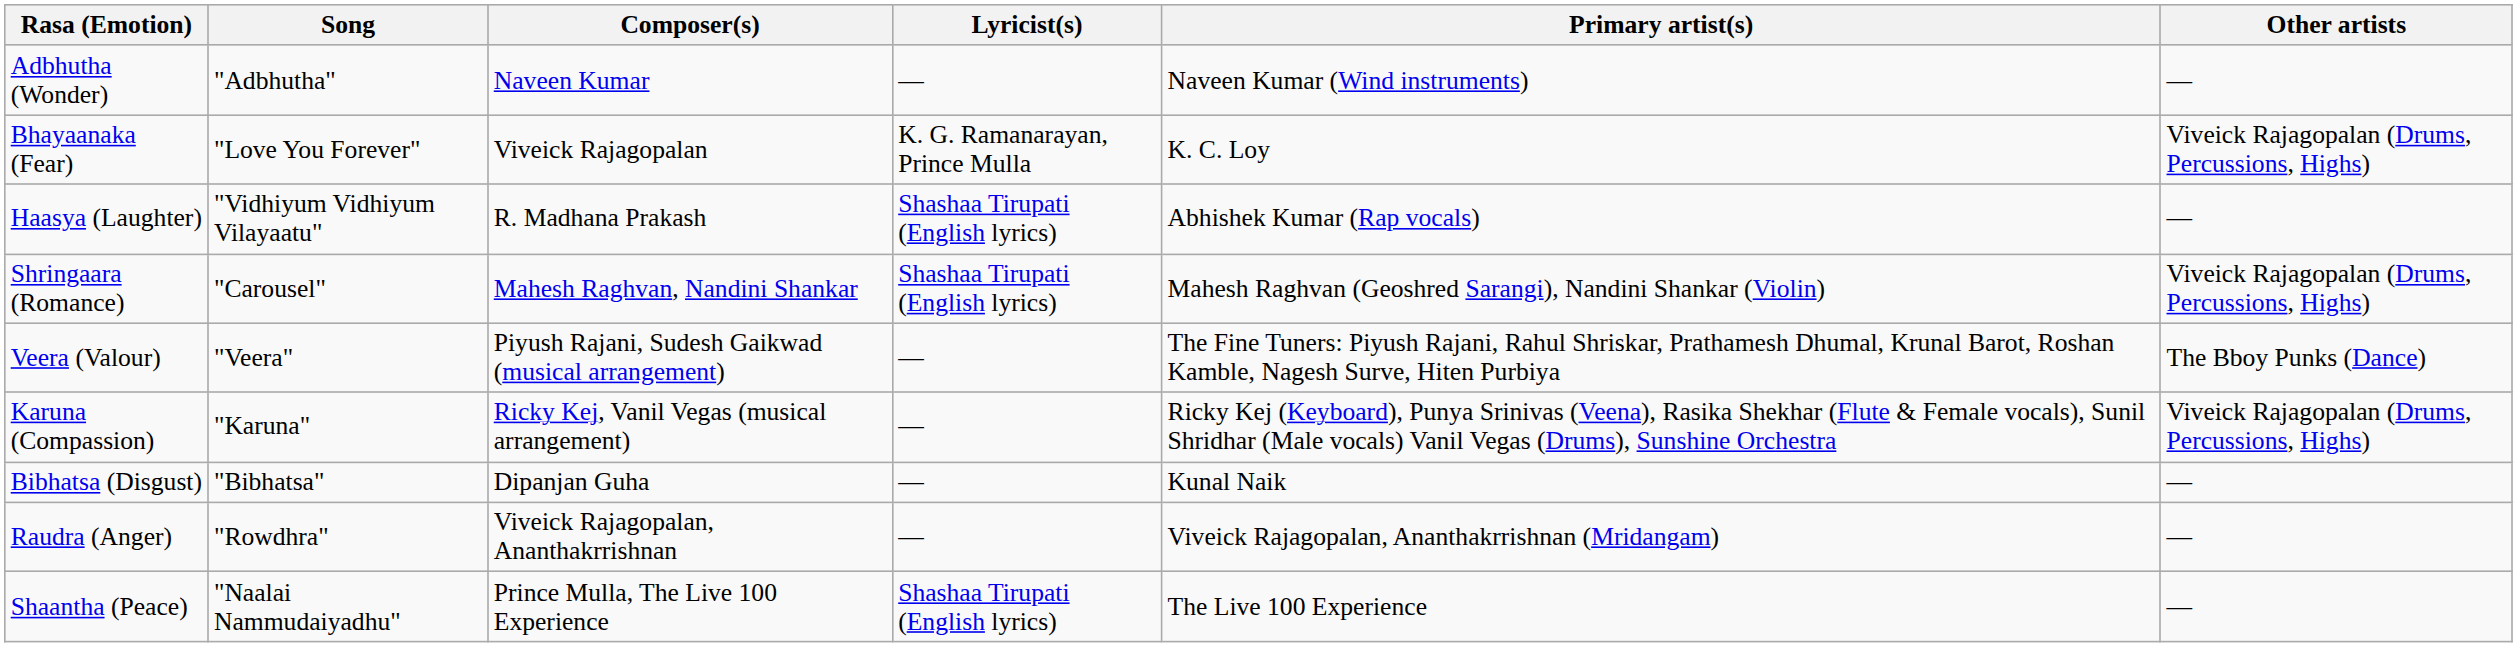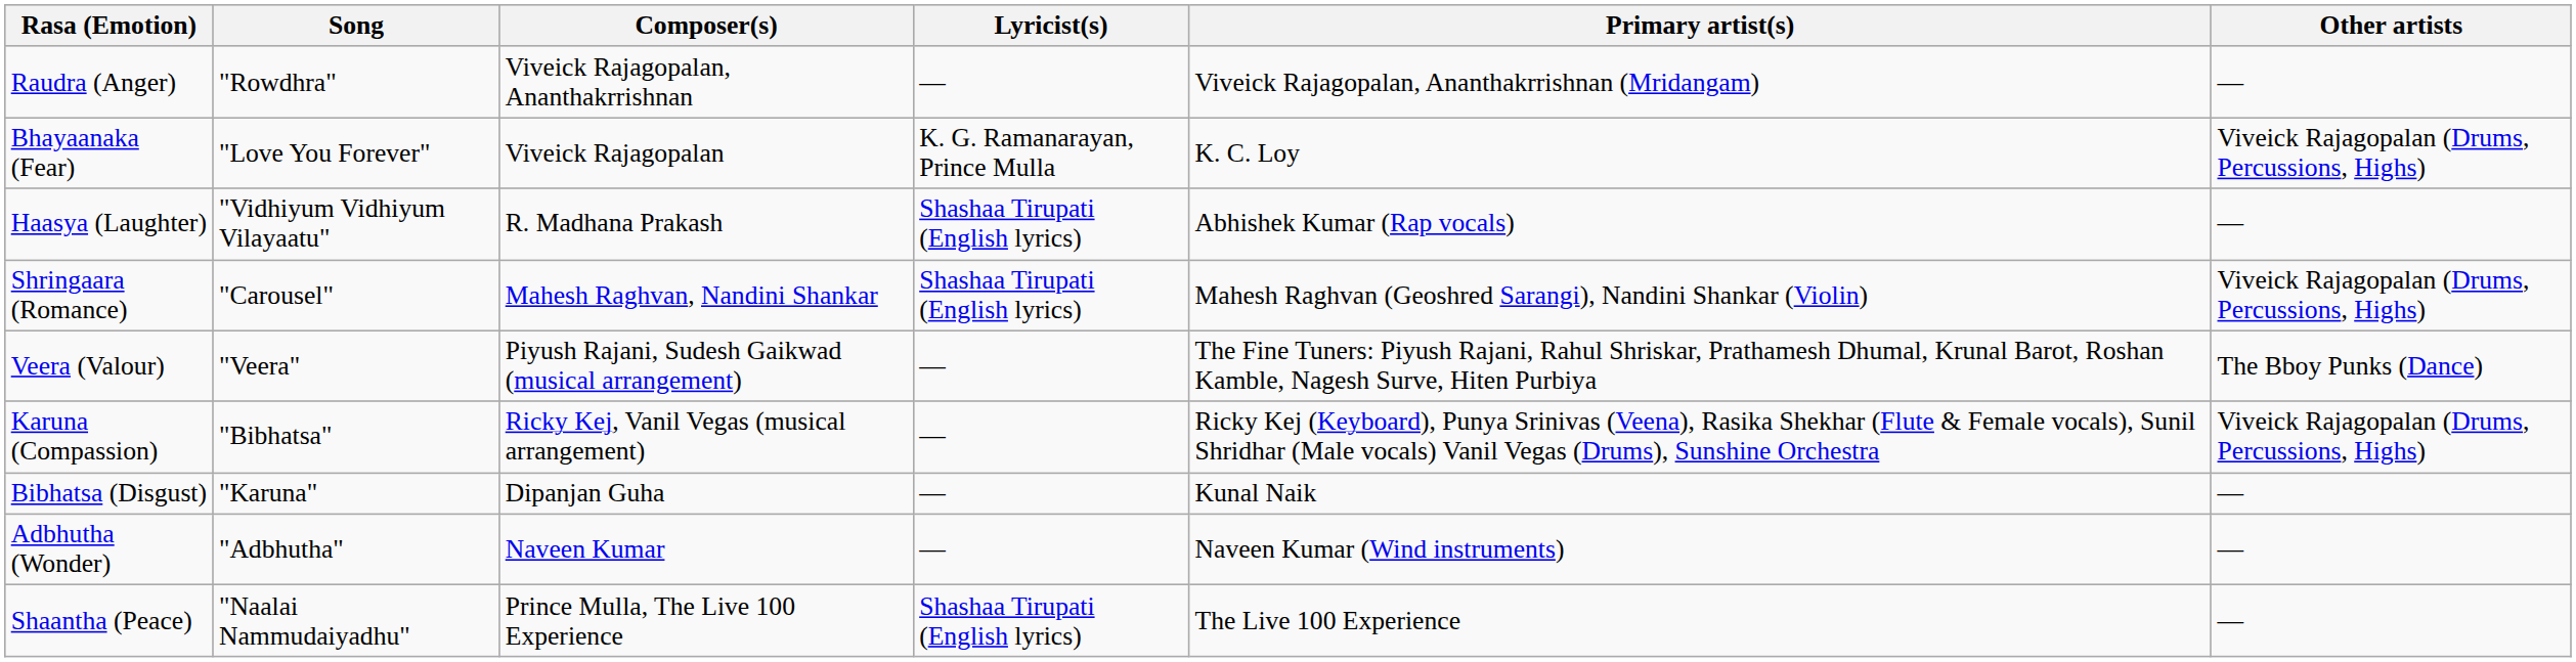 <table class="wikitable">
 <tr>
 <th>Rasa (Emotion)</th>
 <th>Song</th>
 <th>Composer(s)</th>
 <th>Lyricist(s)</th>
 <th>Primary artist(s)</th>
 <th>Other artists</th>
 </tr>
 <tr>
-<td><a href='#'>Adbhutha</a> (Wonder)</td>
-<td>"Adbhutha"</td>
-<td><a href='#'>Naveen Kumar</a></td>
+<td><a href='#'>Raudra</a> (Anger)</td>
+<td>"Rowdhra"</td>
+<td>Viveick Rajagopalan, Ananthakrrishnan</td>
 <td>—</td>
-<td>Naveen Kumar (<a href='#'>Wind instruments</a>)</td>
+<td>Viveick Rajagopalan, Ananthakrrishnan (<a href='#'>Mridangam</a>)</td>
 <td>—</td>
 </tr>
 <tr>
 <td><a href='#'>Bhayaanaka</a> (Fear)</td>
 <td>"Love You Forever"</td>
 <td>Viveick Rajagopalan</td>
 <td>K. G. Ramanarayan, Prince Mulla</td>
 <td>K. C. Loy</td>
 <td>Viveick Rajagopalan (<a href='#'>Drums</a>, <a href='#'>Percussions</a>, <a href='#'>Highs</a>)</td>
 </tr>
 <tr>
 <td><a href='#'>Haasya</a> (Laughter)</td>
 <td>"Vidhiyum Vidhiyum Vilayaatu"</td>
 <td>R. Madhana Prakash</td>
 <td><a href='#'>Shashaa Tirupati</a> (<a href='#'>English</a> lyrics)</td>
 <td>Abhishek Kumar (<a href='#'>Rap vocals</a>)</td>
 <td>—</td>
 </tr>
 <tr>
 <td><a href='#'>Shringaara</a> (Romance)</td>
 <td>"Carousel"</td>
 <td><a href='#'>Mahesh Raghvan</a>, <a href='#'>Nandini Shankar</a></td>
 <td><a href='#'>Shashaa Tirupati</a> (<a href='#'>English</a> lyrics)</td>
 <td>Mahesh Raghvan (Geoshred <a href='#'>Sarangi</a>), Nandini Shankar (<a href='#'>Violin</a>)</td>
 <td>Viveick Rajagopalan (<a href='#'>Drums</a>, <a href='#'>Percussions</a>, <a href='#'>Highs</a>)</td>
 </tr>
 <tr>
 <td><a href='#'>Veera</a> (Valour)</td>
 <td>"Veera"</td>
 <td>Piyush Rajani, Sudesh Gaikwad (<a href='#'>musical arrangement</a>)</td>
 <td>—</td>
 <td>The Fine Tuners: Piyush Rajani, Rahul Shriskar, Prathamesh Dhumal, Krunal Barot, Roshan Kamble, Nagesh Surve, Hiten Purbiya</td>
 <td>The Bboy Punks (<a href='#'>Dance</a>)</td>
 </tr>
 <tr>
 <td><a href='#'>Karuna</a> (Compassion)</td>
-<td>"Karuna"</td>
+<td>"Bibhatsa"</td>
 <td><a href='#'>Ricky Kej</a>, Vanil Vegas (musical arrangement)</td>
 <td>—</td>
 <td>Ricky Kej (<a href='#'>Keyboard</a>), Punya Srinivas (<a href='#'>Veena</a>), Rasika Shekhar (<a href='#'>Flute</a> & Female vocals), Sunil Shridhar (Male vocals) Vanil Vegas (<a href='#'>Drums</a>), <a href='#'>Sunshine Orchestra</a></td>
 <td>Viveick Rajagopalan (<a href='#'>Drums</a>, <a href='#'>Percussions</a>, <a href='#'>Highs</a>)</td>
 </tr>
 <tr>
 <td><a href='#'>Bibhatsa</a> (Disgust)</td>
-<td>"Bibhatsa"</td>
+<td>"Karuna"</td>
 <td>Dipanjan Guha</td>
 <td>—</td>
 <td>Kunal Naik</td>
 <td>—</td>
 </tr>
 <tr>
-<td><a href='#'>Raudra</a> (Anger)</td>
-<td>"Rowdhra"</td>
-<td>Viveick Rajagopalan, Ananthakrrishnan</td>
+<td><a href='#'>Adbhutha</a> (Wonder)</td>
+<td>"Adbhutha"</td>
+<td><a href='#'>Naveen Kumar</a></td>
 <td>—</td>
-<td>Viveick Rajagopalan, Ananthakrrishnan (<a href='#'>Mridangam</a>)</td>
+<td>Naveen Kumar (<a href='#'>Wind instruments</a>)</td>
 <td>—</td>
 </tr>
 <tr>
 <td><a href='#'>Shaantha</a> (Peace)</td>
 <td>"Naalai Nammudaiyadhu"</td>
 <td>Prince Mulla, The Live 100 Experience</td>
 <td><a href='#'>Shashaa Tirupati</a> (<a href='#'>English</a> lyrics)</td>
 <td>The Live 100 Experience</td>
 <td>—</td>
 </tr>
 </table>
